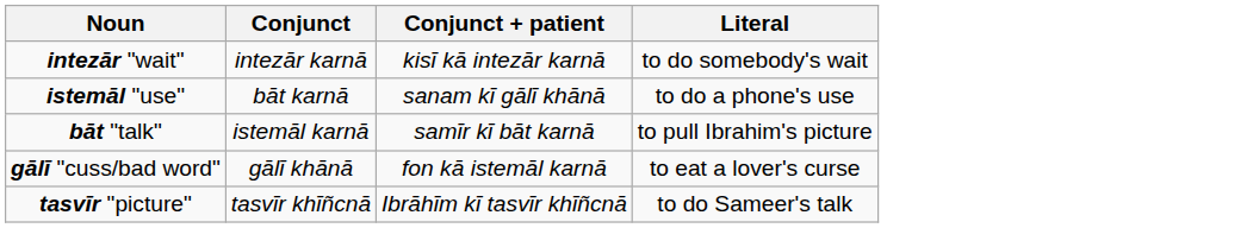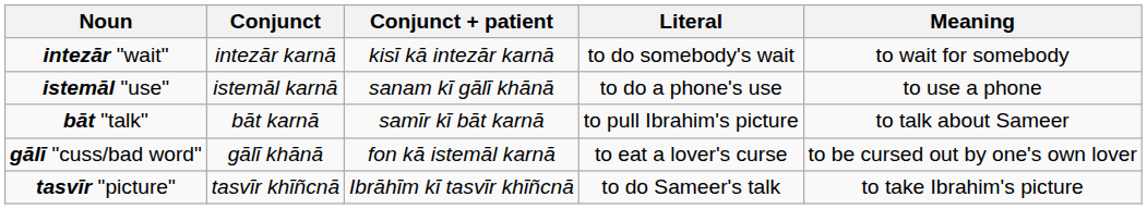 <table class="wikitable" style="text-align:center">
 <tr>
 <th>Noun</th>
 <th>Conjunct</th>
 <th>Conjunct + patient</th>
 <th>Literal</th>
+<th>Meaning</th>
 </tr>
 <tr>
 <td><strong><em>intezār</em></strong> "wait"</td>
 <td><em>intezār karnā</em></td>
 <td><em>kisī kā intezār karnā</em></td>
 <td>to do somebody's wait</td>
+<td>to wait for somebody</td>
 </tr>
 <tr>
 <td><strong><em>istemāl</em></strong> "use"</td>
-<td><em>bāt karnā</em></td>
+<td><em>istemāl karnā</em></td>
 <td><em>sanam kī gālī khānā</em></td>
 <td>to do a phone's use</td>
+<td>to use a phone</td>
 </tr>
 <tr>
 <td><strong><em>bāt</em></strong> "talk"</td>
-<td><em>istemāl karnā</em></td>
+<td><em>bāt karnā</em></td>
 <td><em>samīr kī bāt karnā</em></td>
 <td>to pull Ibrahim's picture</td>
+<td>to talk about Sameer</td>
 </tr>
 <tr>
 <td><strong><em>gālī</em></strong> "cuss/bad word"</td>
 <td><em>gālī khānā</em></td>
 <td><em>fon kā istemāl karnā</em></td>
 <td>to eat a lover's curse</td>
+<td>to be cursed out by one's own lover</td>
 </tr>
 <tr>
 <td><strong><em>tasvīr</em></strong> "picture"</td>
 <td><em>tasvīr khīñcnā</em></td>
 <td><em>Ibrāhīm kī tasvīr khīñcnā</em></td>
 <td>to do Sameer's talk</td>
+<td>to take Ibrahim's picture</td>
 </tr>
 </table>
